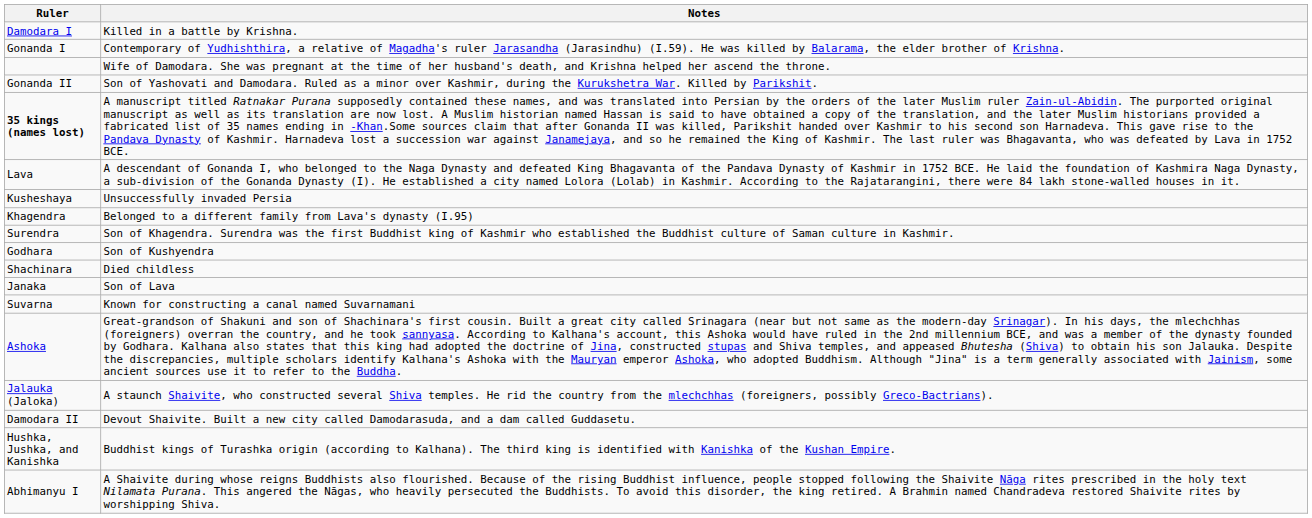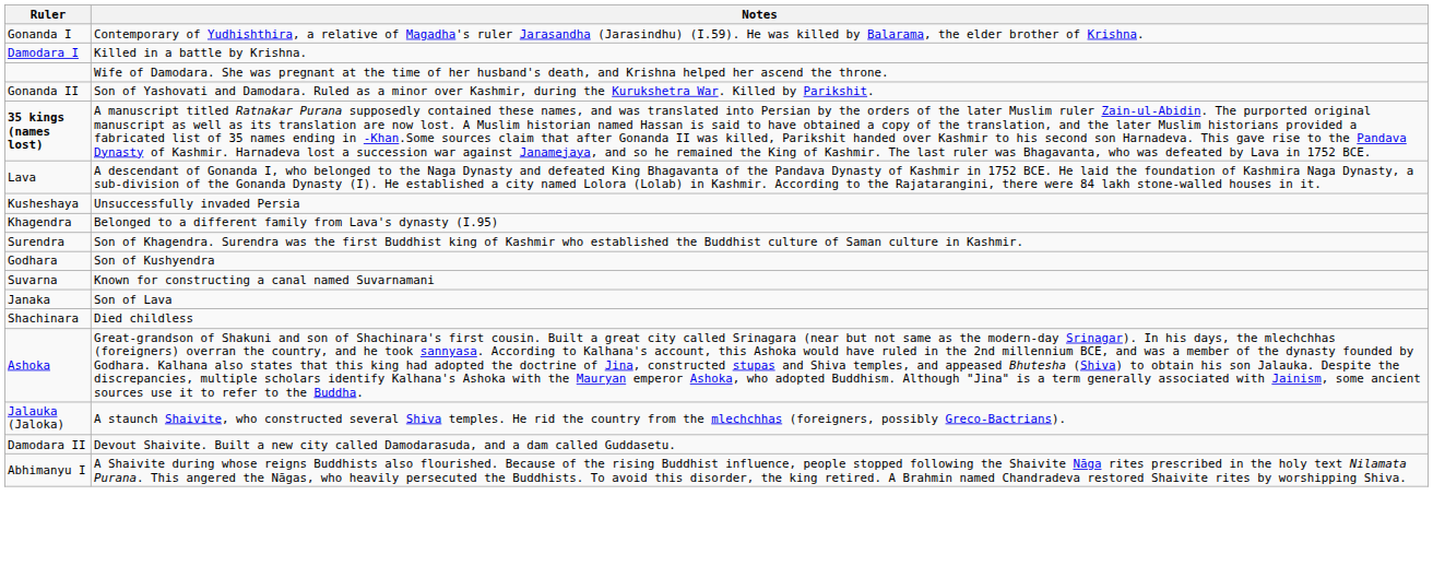 <table class="wikitable">
 <tr>
 <th>Ruler</th>
 <th>Notes</th>
 </tr>
 <tr>
+<td>Gonanda I</td>
+<td>Contemporary of <a href='#'>Yudhishthira</a>, a relative of <a href='#'>Magadha</a>'s ruler <a href='#'>Jarasandha</a> (Jarasindhu) (I.59). He was killed by <a href='#'>Balarama</a>, the elder brother of <a href='#'>Krishna</a>.</td>
+</tr>
+<tr>
 <td><a href='#'>Damodara I</a></td>
 <td>Killed in a battle by Krishna.</td>
-</tr>
-<tr>
-<td>Gonanda I</td>
-<td>Contemporary of <a href='#'>Yudhishthira</a>, a relative of <a href='#'>Magadha</a>'s ruler <a href='#'>Jarasandha</a> (Jarasindhu) (I.59). He was killed by <a href='#'>Balarama</a>, the elder brother of <a href='#'>Krishna</a>.</td>
 </tr>
 <tr>
 <td></td>
 <td>Wife of Damodara. She was pregnant at the time of her husband's death, and Krishna helped her ascend the throne.</td>
 </tr>
 <tr>
 <td>Gonanda II</td>
 <td>Son of Yashovati and Damodara. Ruled as a minor over Kashmir, during the <a href='#'>Kurukshetra War</a>. Killed by <a href='#'>Parikshit</a>.</td>
 </tr>
 <tr>
 <td><strong>35 kings<br>(names lost)</strong></td>
 <td>A manuscript titled <em>Ratnakar Purana</em> supposedly contained these names, and was translated into Persian by the orders of the later Muslim ruler <a href='#'>Zain-ul-Abidin</a>. The purported original manuscript as well as its translation are now lost. A Muslim historian named Hassan is said to have obtained a copy of the translation, and the later Muslim historians provided a fabricated list of 35 names ending in <a href='#'>-Khan</a>.Some sources claim that after Gonanda II was killed, Parikshit handed over Kashmir to his second son Harnadeva. This gave rise to the <a href='#'>Pandava Dynasty</a> of Kashmir. Harnadeva lost a succession war against <a href='#'>Janamejaya</a>, and so he remained the King of Kashmir. The last ruler was Bhagavanta, who was defeated by Lava in 1752 BCE.</td>
 </tr>
 <tr>
 <td>Lava</td>
 <td>A descendant of Gonanda I, who belonged to the Naga Dynasty and defeated King Bhagavanta of the Pandava Dynasty of Kashmir in 1752 BCE. He laid the foundation of Kashmira Naga Dynasty, a sub-division of the Gonanda Dynasty (I). He established a city named Lolora (Lolab) in Kashmir. According to the Rajatarangini, there were 84 lakh stone-walled houses in it.</td>
 </tr>
 <tr>
 <td>Kusheshaya</td>
 <td>Unsuccessfully invaded Persia</td>
 </tr>
 <tr>
 <td>Khagendra</td>
 <td>Belonged to a different family from Lava's dynasty (I.95)</td>
 </tr>
 <tr>
 <td>Surendra</td>
 <td>Son of Khagendra. Surendra was the first Buddhist king of Kashmir who established the Buddhist culture of Saman culture in Kashmir.</td>
 </tr>
 <tr>
 <td>Godhara</td>
 <td>Son of Kushyendra</td>
 </tr>
 <tr>
-<td>Shachinara</td>
-<td>Died childless</td>
+<td>Suvarna</td>
+<td>Known for constructing a canal named Suvarnamani</td>
 </tr>
 <tr>
 <td>Janaka</td>
 <td>Son of Lava</td>
 </tr>
 <tr>
-<td>Suvarna</td>
-<td>Known for constructing a canal named Suvarnamani</td>
+<td>Shachinara</td>
+<td>Died childless</td>
 </tr>
 <tr>
 <td><a href='#'>Ashoka</a></td>
 <td>Great-grandson of Shakuni and son of Shachinara's first cousin. Built a great city called Srinagara (near but not same as the modern-day <a href='#'>Srinagar</a>). In his days, the mlechchhas (foreigners) overran the country, and he took <a href='#'>sannyasa</a>. According to Kalhana's account, this Ashoka would have ruled in the 2nd millennium BCE, and was a member of the dynasty founded by Godhara. Kalhana also states that this king had adopted the doctrine of <a href='#'>Jina</a>, constructed <a href='#'>stupas</a> and Shiva temples, and appeased <em>Bhutesha</em> (<a href='#'>Shiva</a>) to obtain his son Jalauka. Despite the discrepancies, multiple scholars identify Kalhana's Ashoka with the <a href='#'>Mauryan</a> emperor <a href='#'>Ashoka</a>, who adopted Buddhism. Although "Jina" is a term generally associated with <a href='#'>Jainism</a>, some ancient sources use it to refer to the <a href='#'>Buddha</a>.</td>
 </tr>
 <tr>
 <td><a href='#'>Jalauka</a> (Jaloka)</td>
 <td>A staunch <a href='#'>Shaivite</a>, who constructed several <a href='#'>Shiva</a> temples. He rid the country from the <a href='#'>mlechchhas</a> (foreigners, possibly <a href='#'>Greco-Bactrians</a>).</td>
 </tr>
 <tr>
 <td>Damodara II</td>
 <td>Devout Shaivite. Built a new city called Damodarasuda, and a dam called Guddasetu.</td>
 </tr>
 <tr>
-<td>Hushka, Jushka, and Kanishka</td>
-<td>Buddhist kings of Turashka origin (according to Kalhana). The third king is identified with <a href='#'>Kanishka</a> of the <a href='#'>Kushan Empire</a>.</td>
-</tr>
-<tr>
 <td>Abhimanyu I</td>
 <td>A Shaivite during whose reigns Buddhists also flourished. Because of the rising Buddhist influence, people stopped following the Shaivite <a href='#'>Nāga</a> rites prescribed in the holy text <em>Nilamata Purana</em>. This angered the Nāgas, who heavily persecuted the Buddhists. To avoid this disorder, the king retired. A Brahmin named Chandradeva restored Shaivite rites by worshipping Shiva.</td>
 </tr>
 </table>
